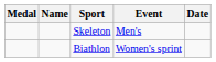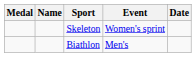 <table class="wikitable sortable" style="font-size:95%;">
 <tr>
 <th>Medal</th>
 <th>Name</th>
 <th>Sport</th>
 <th>Event</th>
 <th>Date</th>
 </tr>
 <tr>
 <td></td>
 <td></td>
 <td><a href='#'>Skeleton</a></td>
-<td><a href='#'>Men's</a></td>
+<td><a href='#'>Women's sprint</a></td>
 <td></td>
 </tr>
 <tr>
 <td></td>
 <td></td>
 <td><a href='#'>Biathlon</a></td>
-<td><a href='#'>Women's sprint</a></td>
+<td><a href='#'>Men's</a></td>
 <td></td>
 </tr>
 </table>
